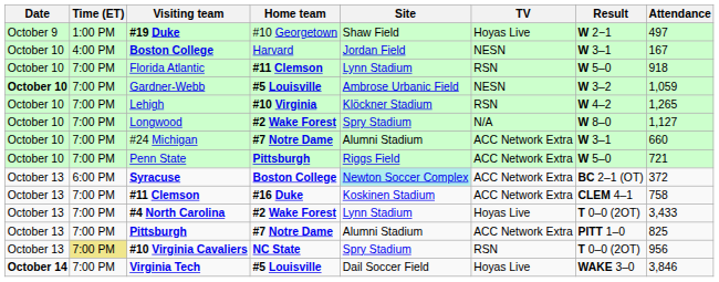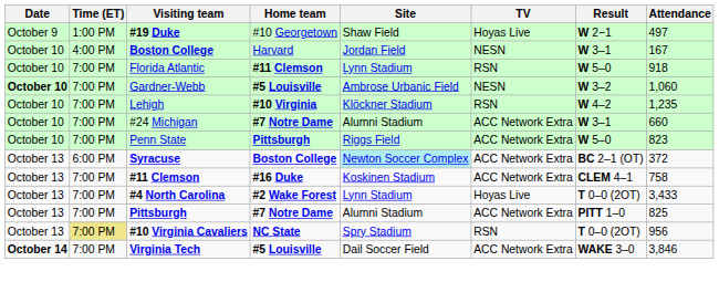 <table class="wikitable" style="font-size:95%;">
 <tr>
 <th>Date</th>
 <th>Time (ET)</th>
 <th>Visiting team</th>
 <th>Home team</th>
 <th>Site</th>
 <th>TV</th>
 <th>Result</th>
 <th>Attendance</th>
 </tr>
 <tr style="background:#cfc;">
 <td>October 9</td>
 <td>1:00 PM</td>
 <td><strong>#19 <a href='#'>Duke</a></strong></td>
 <td>#10 <a href='#'>Georgetown</a></td>
 <td>Shaw Field</td>
 <td>Hoyas Live</td>
 <td><strong>W</strong> 2−1</td>
 <td>497</td>
 </tr>
 <tr style="background:#cfc;">
 <td>October 10</td>
 <td>4:00 PM</td>
 <td><strong><a href='#'>Boston College</a></strong></td>
 <td><a href='#'>Harvard</a></td>
 <td><a href='#'>Jordan Field</a></td>
 <td>NESN</td>
 <td><strong>W</strong> 3–1</td>
 <td>167</td>
 </tr>
 <tr style="background:#cfc;">
 <td>October 10</td>
 <td>7:00 PM</td>
 <td><a href='#'>Florida Atlantic</a></td>
 <td><strong>#11 <a href='#'>Clemson</a></strong></td>
 <td><a href='#'>Lynn Stadium</a></td>
 <td>RSN</td>
 <td><strong>W</strong> 5–0</td>
 <td>918</td>
 </tr>
 <tr style="background:#cfc;">
 <td><strong>October 10</strong></td>
 <td>7:00 PM</td>
 <td><a href='#'>Gardner-Webb</a></td>
 <td><strong>#5 <a href='#'>Louisville</a></strong></td>
 <td><a href='#'>Ambrose Urbanic Field</a></td>
 <td>NESN</td>
 <td><strong>W</strong> 3–2</td>
-<td>1,059</td>
+<td>1,060</td>
 </tr>
 <tr style="background:#cfc;">
 <td>October 10</td>
 <td>7:00 PM</td>
 <td><a href='#'>Lehigh</a></td>
 <td><strong>#10 <a href='#'>Virginia</a></strong></td>
 <td><a href='#'>Klöckner Stadium</a></td>
 <td>RSN</td>
 <td><strong>W</strong> 4–2</td>
-<td>1,265</td>
-</tr>
-<tr style="background:#cfc;">
-<td>October 10</td>
-<td>7:00 PM</td>
-<td><a href='#'>Longwood</a></td>
-<td><strong>#2 <a href='#'>Wake Forest</a></strong></td>
-<td><a href='#'>Spry Stadium</a></td>
-<td>N/A</td>
-<td><strong>W</strong> 8–0</td>
-<td>1,127</td>
+<td>1,235</td>
 </tr>
 <tr style="background:#cfc;">
 <td>October 10</td>
 <td>7:00 PM</td>
 <td>#24 <a href='#'>Michigan</a></td>
 <td><strong>#7 <a href='#'>Notre Dame</a></strong></td>
 <td>Alumni Stadium</td>
 <td>ACC Network Extra</td>
 <td><strong>W</strong> 3–1</td>
 <td>660</td>
 </tr>
 <tr style="background:#cfc;">
 <td>October 10</td>
 <td>7:00 PM</td>
 <td><a href='#'>Penn State</a></td>
 <td><strong><a href='#'>Pittsburgh</a></strong></td>
 <td><a href='#'>Riggs Field</a></td>
 <td>ACC Network Extra</td>
 <td><strong>W</strong> 5–0</td>
-<td>721</td>
+<td>823</td>
 </tr>
 <tr>
 <td>October 13</td>
 <td>6:00 PM</td>
 <td><strong><a href='#'>Syracuse</a></strong></td>
 <td><strong><a href='#'>Boston College</a></strong></td>
 <td style="background: paleturquoise;"><a href='#'>Newton Soccer Complex</a></td>
 <td>ACC Network Extra</td>
 <td><strong>BC</strong> 2–1 (OT)</td>
 <td>372</td>
 </tr>
 <tr>
 <td>October 13</td>
 <td>7:00 PM</td>
 <td><strong>#11 <a href='#'>Clemson</a></strong></td>
 <td><strong>#16 <a href='#'>Duke</a></strong></td>
 <td><a href='#'>Koskinen Stadium</a></td>
 <td>ACC Network Extra</td>
 <td><strong>CLEM</strong> 4–1</td>
 <td>758</td>
 </tr>
 <tr>
 <td>October 13</td>
 <td>7:00 PM</td>
 <td><strong>#4 <a href='#'>North Carolina</a></strong></td>
 <td><strong>#2 <a href='#'>Wake Forest</a></strong></td>
 <td><a href='#'>Lynn Stadium</a></td>
 <td>Hoyas Live</td>
 <td><strong>T</strong> 0–0 (2OT)</td>
 <td>3,433</td>
 </tr>
 <tr>
 <td>October 13</td>
 <td>7:00 PM</td>
 <td><strong><a href='#'>Pittsburgh</a></strong></td>
 <td><strong>#7 <a href='#'>Notre Dame</a></strong></td>
 <td>Alumni Stadium</td>
 <td>ACC Network Extra</td>
 <td><strong>PITT</strong> 1–0</td>
 <td>825</td>
 </tr>
 <tr>
 <td>October 13</td>
 <td style="background: khaki;">7:00 PM</td>
 <td><strong>#10 <a href='#'>Virginia Cavaliers</a></strong></td>
 <td><strong><a href='#'>NC State</a></strong></td>
 <td><a href='#'>Spry Stadium</a></td>
 <td>RSN</td>
 <td><strong>T</strong> 0–0 (2OT)</td>
 <td>956</td>
 </tr>
 <tr>
 <td><strong>October 14</strong></td>
 <td>7:00 PM</td>
 <td><strong><a href='#'>Virginia Tech</a></strong></td>
 <td><strong>#5 <a href='#'>Louisville</a></strong></td>
 <td>Dail Soccer Field</td>
-<td>Hoyas Live</td>
+<td>ACC Network Extra</td>
 <td><strong>WAKE</strong> 3–0</td>
 <td>3,846</td>
 </tr>
 </table>
